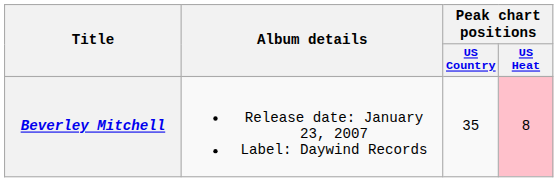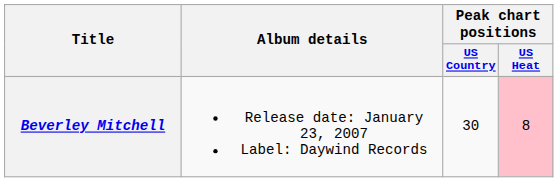 <table class="wikitable plainrowheaders" style="text-align:center;">
 <tr>
 <th rowspan="2" style="width:12em;">Title</th>
 <th rowspan="2" style="width:18em;">Album details</th>
 <th colspan="2">Peak chart<br>positions</th>
 </tr>
 <tr style="font-size:smaller;">
 <th width="45"><a href='#'>US Country</a></th>
 <th width="45"><a href='#'>US Heat</a></th>
 </tr>
 <tr>
 <th scope="row"><em><a href='#'>Beverley Mitchell</a></em></th>
 <td><br><ul><li>Release date: January 23, 2007</li><li>Label: Daywind Records</li></ul></td>
-<td>35</td>
+<td>30</td>
 <td style="background: pink;">8</td>
 </tr>
 </table>
